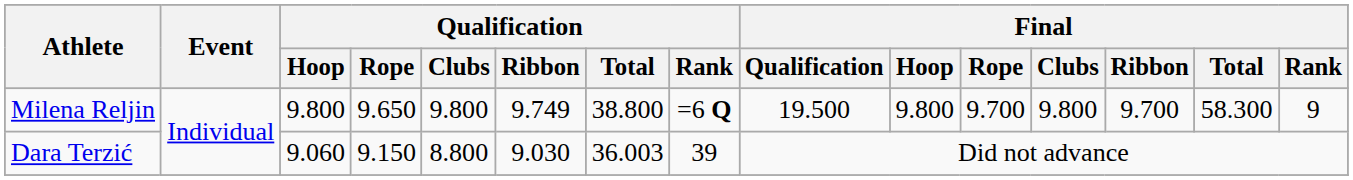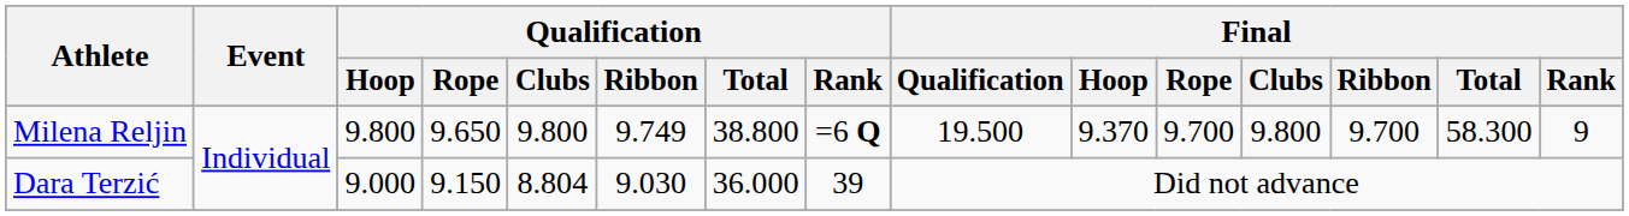 <table class=wikitable style="font-size:90%">
 <tr>
 <th rowspan=2>Athlete</th>
 <th rowspan=2>Event</th>
 <th colspan=6>Qualification</th>
 <th colspan=7>Final</th>
 </tr>
 <tr style="font-size:95%">
 <th>Hoop</th>
 <th>Rope</th>
 <th>Clubs</th>
 <th>Ribbon</th>
 <th>Total</th>
 <th>Rank</th>
 <th>Qualification</th>
 <th>Hoop</th>
 <th>Rope</th>
 <th>Clubs</th>
 <th>Ribbon</th>
 <th>Total</th>
 <th>Rank</th>
 </tr>
 <tr align=center>
 <td align=left><a href='#'>Milena Reljin</a></td>
 <td align=left rowspan=2><a href='#'>Individual</a></td>
 <td>9.800</td>
 <td>9.650</td>
 <td>9.800</td>
 <td>9.749</td>
 <td>38.800</td>
 <td>=6 <strong>Q</strong></td>
 <td>19.500</td>
-<td>9.800</td>
+<td>9.370</td>
 <td>9.700</td>
 <td>9.800</td>
 <td>9.700</td>
 <td>58.300</td>
 <td>9</td>
 </tr>
 <tr align=center>
 <td align=left><a href='#'>Dara Terzić</a></td>
-<td>9.060</td>
+<td>9.000</td>
 <td>9.150</td>
-<td>8.800</td>
+<td>8.804</td>
 <td>9.030</td>
-<td>36.003</td>
+<td>36.000</td>
 <td>39</td>
 <td colspan=7>Did not advance</td>
 </tr>
 </table>
